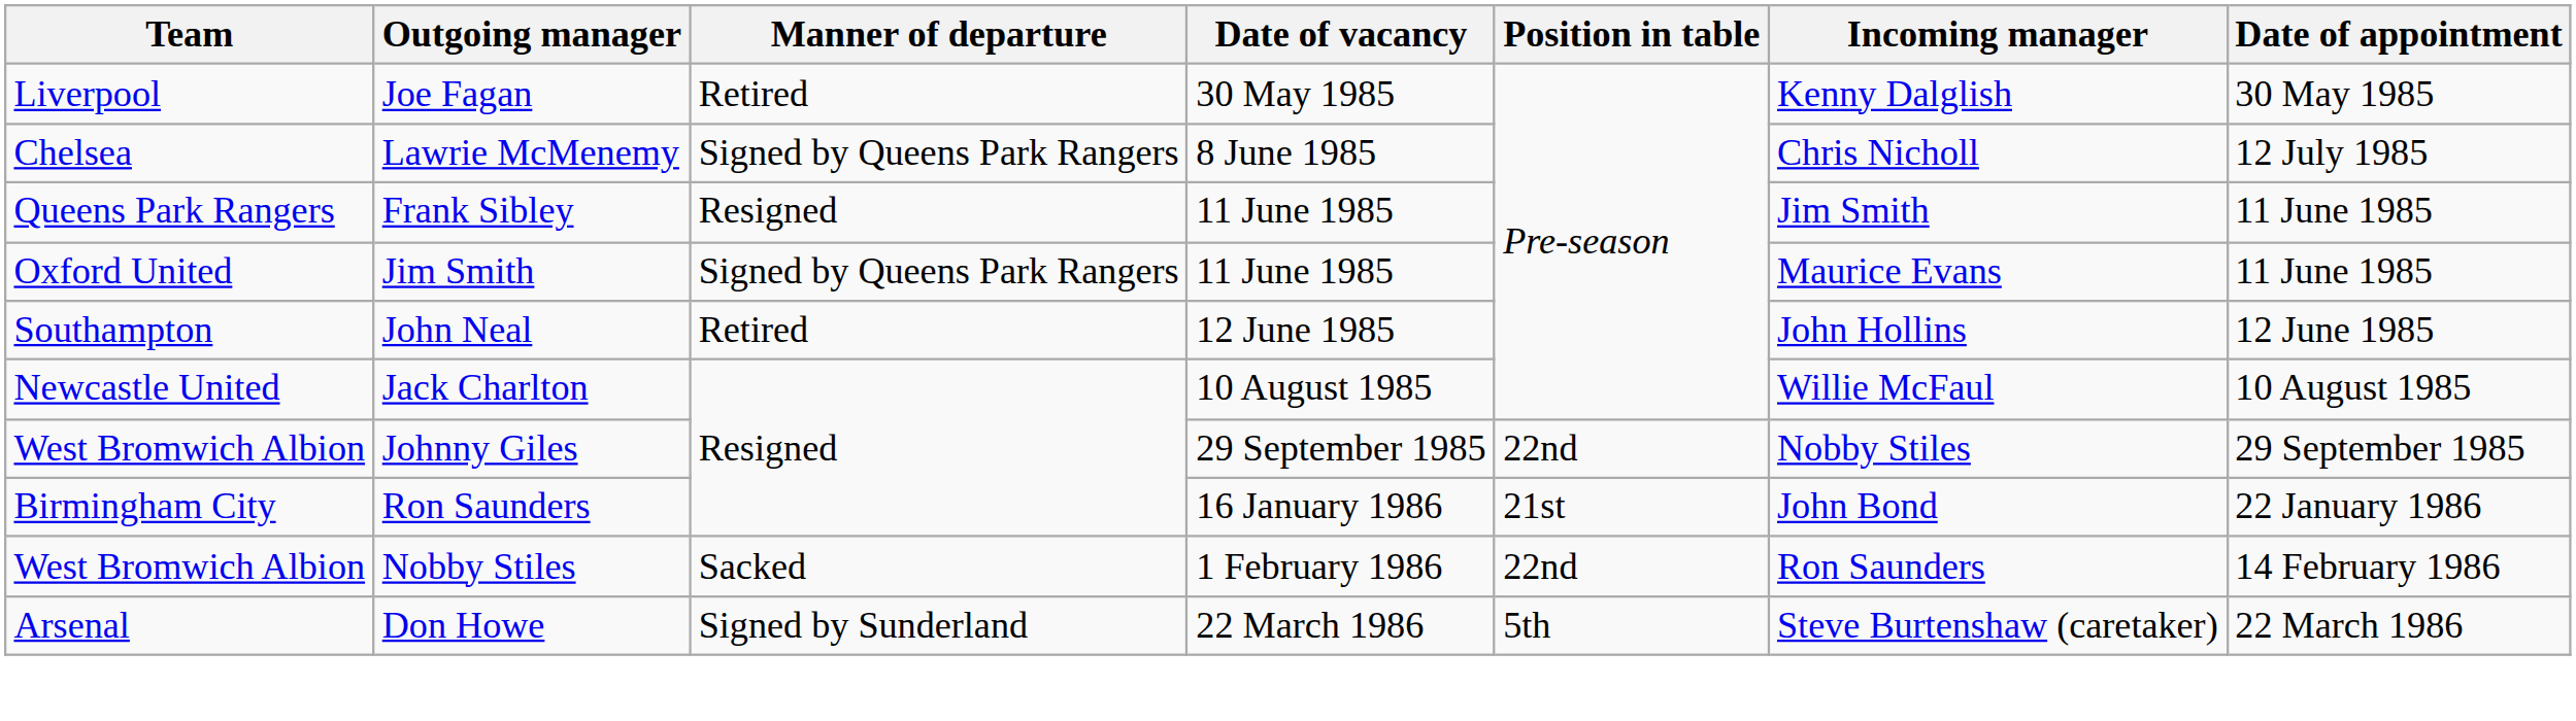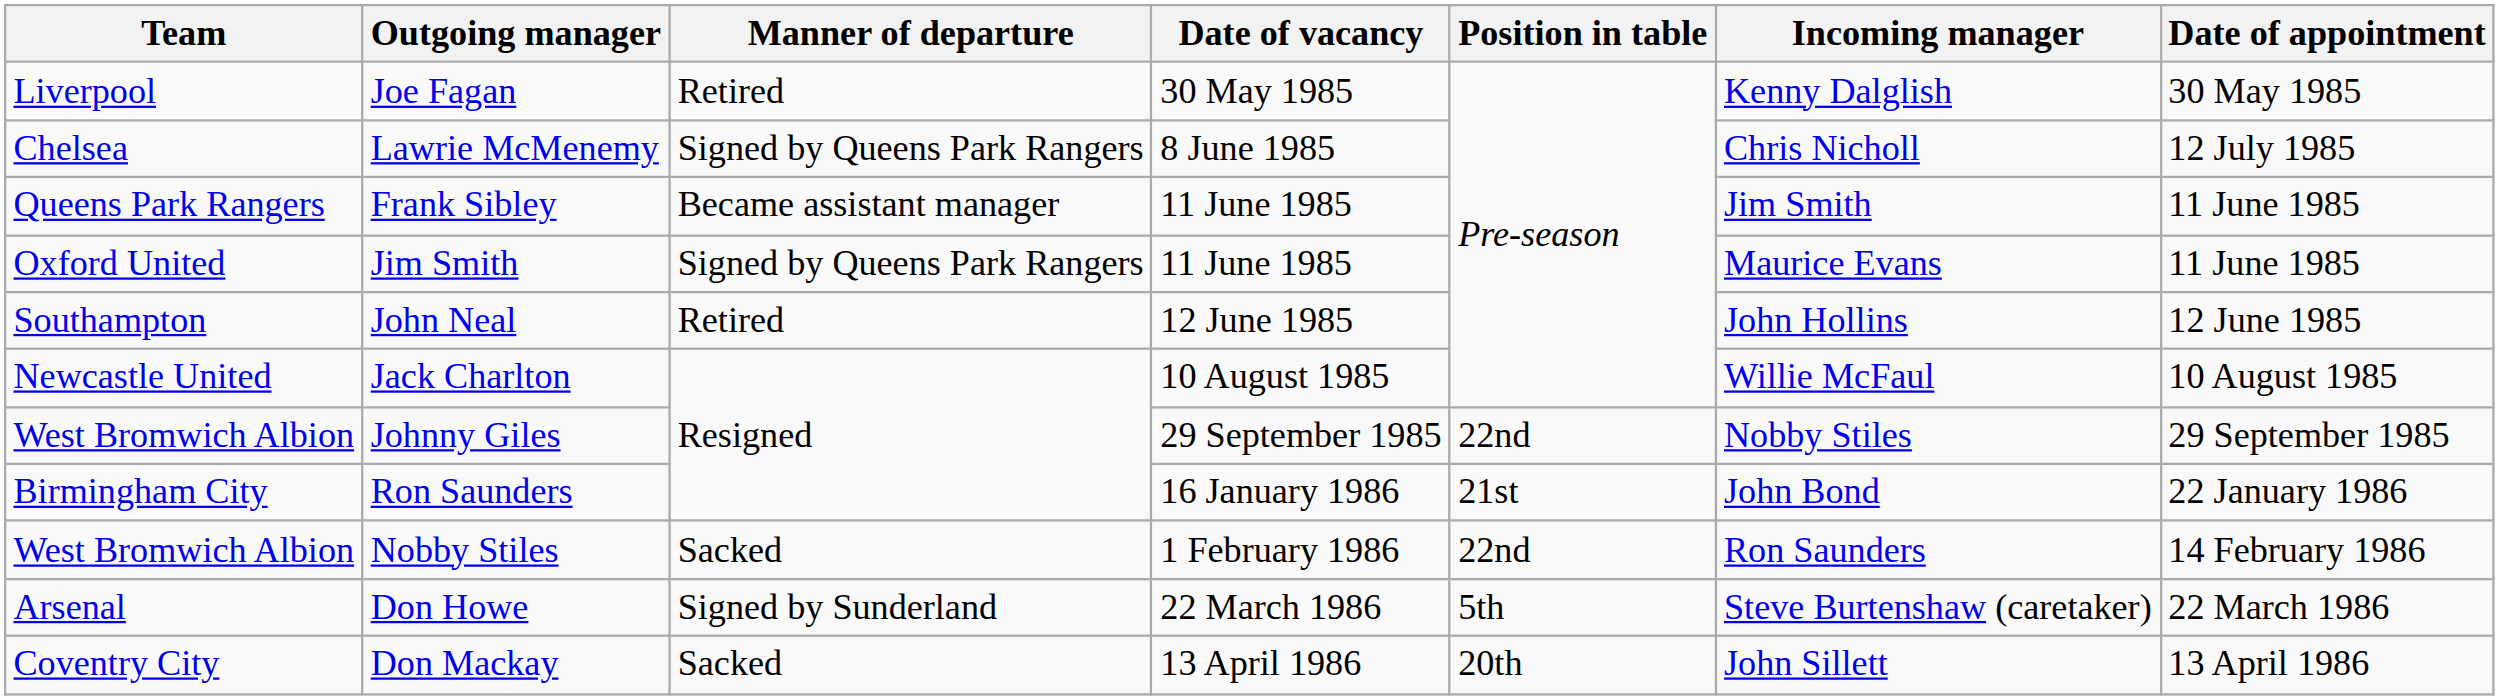 <table class="wikitable">
 <tr>
 <th>Team</th>
 <th>Outgoing manager</th>
 <th>Manner of departure</th>
 <th>Date of vacancy</th>
 <th>Position in table</th>
 <th>Incoming manager</th>
 <th>Date of appointment</th>
 </tr>
 <tr>
 <td><a href='#'>Liverpool</a></td>
 <td> <a href='#'>Joe Fagan</a></td>
 <td>Retired</td>
 <td>30 May 1985</td>
 <td Rowspan="6"><em>Pre-season</em></td>
 <td> <a href='#'>Kenny Dalglish</a></td>
 <td>30 May 1985</td>
 </tr>
 <tr>
 <td><a href='#'>Chelsea</a></td>
 <td> <a href='#'>Lawrie McMenemy</a></td>
 <td>Signed by Queens Park Rangers</td>
 <td>8 June 1985</td>
 <td> <a href='#'>Chris Nicholl</a></td>
 <td>12 July 1985</td>
 </tr>
 <tr>
 <td><a href='#'>Queens Park Rangers</a></td>
 <td> <a href='#'>Frank Sibley</a></td>
-<td>Resigned</td>
+<td>Became assistant manager</td>
 <td>11 June 1985</td>
 <td> <a href='#'>Jim Smith</a></td>
 <td>11 June 1985</td>
 </tr>
 <tr>
 <td><a href='#'>Oxford United</a></td>
 <td> <a href='#'>Jim Smith</a></td>
 <td>Signed by Queens Park Rangers</td>
 <td>11 June 1985</td>
 <td> <a href='#'>Maurice Evans</a></td>
 <td>11 June 1985</td>
 </tr>
 <tr>
 <td><a href='#'>Southampton</a></td>
 <td> <a href='#'>John Neal</a></td>
 <td>Retired</td>
 <td>12 June 1985</td>
 <td> <a href='#'>John Hollins</a></td>
 <td>12 June 1985</td>
 </tr>
 <tr>
 <td><a href='#'>Newcastle United</a></td>
 <td> <a href='#'>Jack Charlton</a></td>
 <td rowspan="3">Resigned</td>
 <td>10 August 1985</td>
 <td> <a href='#'>Willie McFaul</a></td>
 <td>10 August 1985</td>
 </tr>
 <tr>
 <td><a href='#'>West Bromwich Albion</a></td>
 <td> <a href='#'>Johnny Giles</a></td>
 <td>29 September 1985</td>
 <td>22nd</td>
 <td> <a href='#'>Nobby Stiles</a></td>
 <td>29 September 1985</td>
 </tr>
 <tr>
 <td><a href='#'>Birmingham City</a></td>
 <td> <a href='#'>Ron Saunders</a></td>
 <td>16 January 1986</td>
 <td>21st</td>
 <td> <a href='#'>John Bond</a></td>
 <td>22 January 1986</td>
 </tr>
 <tr>
 <td><a href='#'>West Bromwich Albion</a></td>
 <td> <a href='#'>Nobby Stiles</a></td>
 <td>Sacked</td>
 <td>1 February 1986</td>
 <td>22nd</td>
 <td> <a href='#'>Ron Saunders</a></td>
 <td>14 February 1986</td>
 </tr>
 <tr>
 <td><a href='#'>Arsenal</a></td>
 <td> <a href='#'>Don Howe</a></td>
 <td>Signed by Sunderland</td>
 <td>22 March 1986</td>
 <td>5th</td>
 <td> <a href='#'>Steve Burtenshaw</a> (caretaker)</td>
 <td>22 March 1986</td>
 </tr>
+<tr>
+<td><a href='#'>Coventry City</a></td>
+<td> <a href='#'>Don Mackay</a></td>
+<td>Sacked</td>
+<td>13 April 1986</td>
+<td>20th</td>
+<td> <a href='#'>John Sillett</a></td>
+<td>13 April 1986</td>
+</tr>
 </table>
